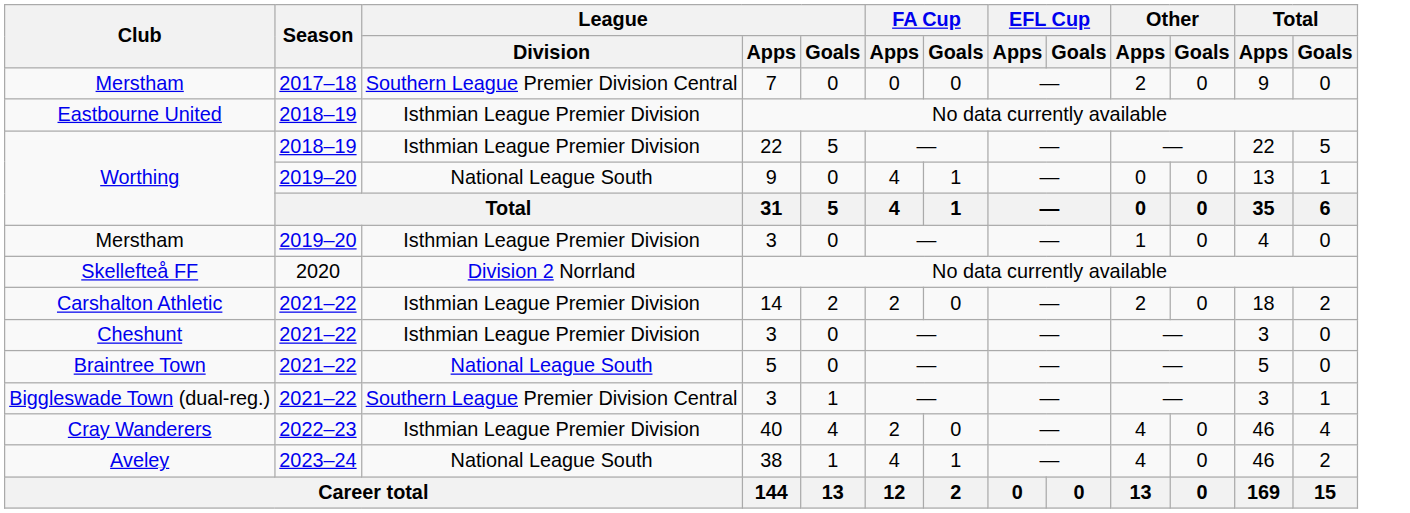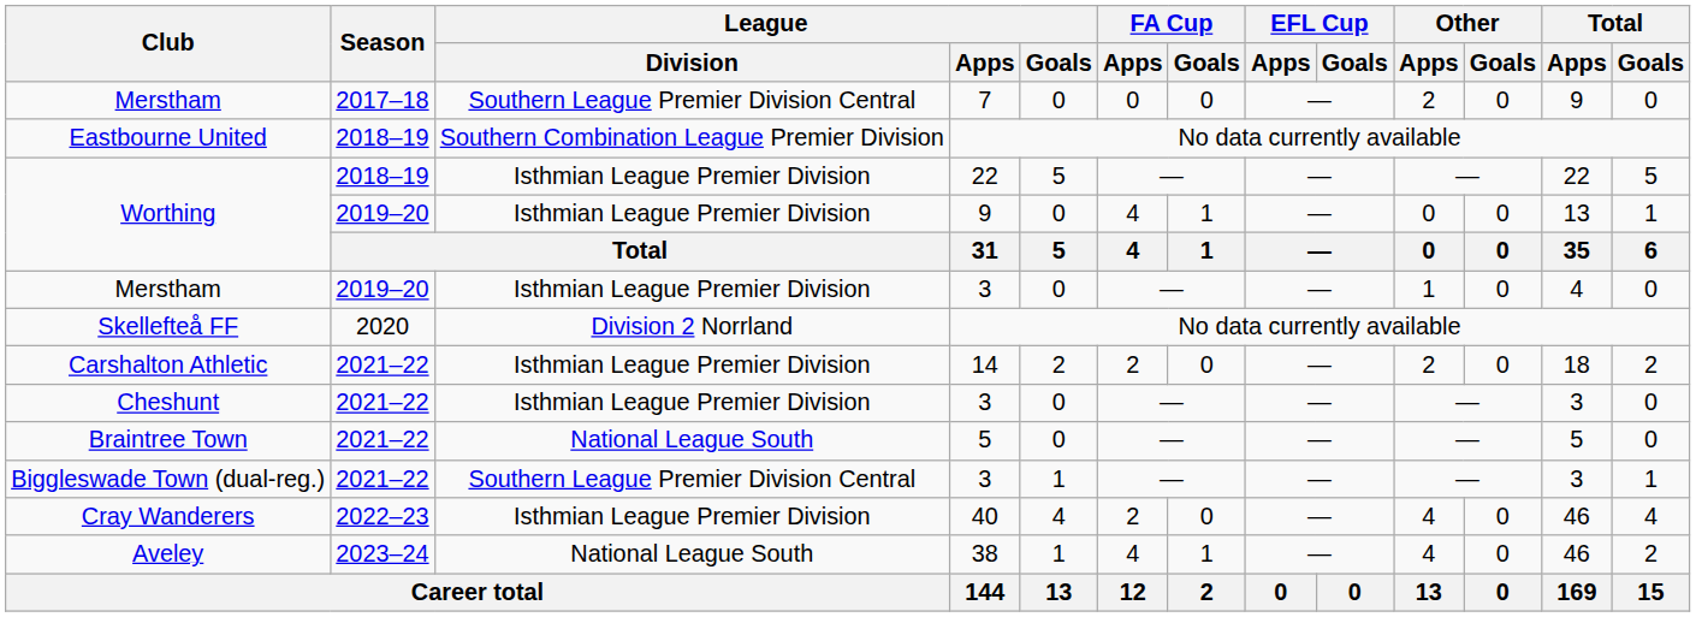 <table class="wikitable" style="text-align:center">
 <tr>
 <th rowspan="2">Club</th>
 <th rowspan="2">Season</th>
 <th colspan="3">League</th>
 <th colspan="2"><a href='#'>FA Cup</a></th>
 <th colspan="2"><a href='#'>EFL Cup</a></th>
 <th colspan="2">Other</th>
 <th colspan="2">Total</th>
 </tr>
 <tr>
 <th>Division</th>
 <th>Apps</th>
 <th>Goals</th>
 <th>Apps</th>
 <th>Goals</th>
 <th>Apps</th>
 <th>Goals</th>
 <th>Apps</th>
 <th>Goals</th>
 <th>Apps</th>
 <th>Goals</th>
 </tr>
 <tr>
 <td><a href='#'>Merstham</a></td>
 <td><a href='#'>2017–18</a></td>
 <td><a href='#'>Southern League</a> Premier Division Central</td>
 <td>7</td>
 <td>0</td>
 <td>0</td>
 <td>0</td>
 <td colspan="2">—</td>
 <td>2</td>
 <td>0</td>
 <td>9</td>
 <td>0</td>
 </tr>
 <tr>
 <td><a href='#'>Eastbourne United</a></td>
 <td><a href='#'>2018–19</a></td>
-<td>Isthmian League Premier Division</td>
+<td><a href='#'>Southern Combination League</a> Premier Division</td>
 <td colspan="10">No data currently available</td>
 </tr>
 <tr>
 <td rowspan="3"><a href='#'>Worthing</a></td>
 <td><a href='#'>2018–19</a></td>
 <td>Isthmian League Premier Division</td>
 <td>22</td>
 <td>5</td>
 <td colspan="2">—</td>
 <td colspan="2">—</td>
 <td colspan="2">—</td>
 <td>22</td>
 <td>5</td>
 </tr>
 <tr>
 <td><a href='#'>2019–20</a></td>
-<td>National League South</td>
+<td>Isthmian League Premier Division</td>
 <td>9</td>
 <td>0</td>
 <td>4</td>
 <td>1</td>
 <td colspan="2">—</td>
 <td>0</td>
 <td>0</td>
 <td>13</td>
 <td>1</td>
 </tr>
 <tr>
 <th colspan="2">Total</th>
 <th>31</th>
 <th>5</th>
 <th>4</th>
 <th>1</th>
 <th colspan="2">—</th>
 <th>0</th>
 <th>0</th>
 <th>35</th>
 <th>6</th>
 </tr>
 <tr>
 <td>Merstham</td>
 <td><a href='#'>2019–20</a></td>
 <td>Isthmian League Premier Division</td>
 <td>3</td>
 <td>0</td>
 <td colspan="2">—</td>
 <td colspan="2">—</td>
 <td>1</td>
 <td>0</td>
 <td>4</td>
 <td>0</td>
 </tr>
 <tr>
 <td><a href='#'>Skellefteå FF</a></td>
 <td>2020</td>
 <td><a href='#'>Division 2</a> Norrland</td>
 <td colspan="10">No data currently available</td>
 </tr>
 <tr>
 <td><a href='#'>Carshalton Athletic</a></td>
 <td><a href='#'>2021–22</a></td>
 <td>Isthmian League Premier Division</td>
 <td>14</td>
 <td>2</td>
 <td>2</td>
 <td>0</td>
 <td colspan="2">—</td>
 <td>2</td>
 <td>0</td>
 <td>18</td>
 <td>2</td>
 </tr>
 <tr>
 <td><a href='#'>Cheshunt</a></td>
 <td><a href='#'>2021–22</a></td>
 <td>Isthmian League Premier Division</td>
 <td>3</td>
 <td>0</td>
 <td colspan="2">—</td>
 <td colspan="2">—</td>
 <td colspan="2">—</td>
 <td>3</td>
 <td>0</td>
 </tr>
 <tr>
 <td><a href='#'>Braintree Town</a></td>
 <td><a href='#'>2021–22</a></td>
 <td><a href='#'>National League South</a></td>
 <td>5</td>
 <td>0</td>
 <td colspan="2">—</td>
 <td colspan="2">—</td>
 <td colspan="2">—</td>
 <td>5</td>
 <td>0</td>
 </tr>
 <tr>
 <td><a href='#'>Biggleswade Town</a> (dual-reg.)</td>
 <td><a href='#'>2021–22</a></td>
 <td><a href='#'>Southern League</a> Premier Division Central</td>
 <td>3</td>
 <td>1</td>
 <td colspan="2">—</td>
 <td colspan="2">—</td>
 <td colspan="2">—</td>
 <td>3</td>
 <td>1</td>
 </tr>
 <tr>
 <td><a href='#'>Cray Wanderers</a></td>
 <td><a href='#'>2022–23</a></td>
 <td>Isthmian League Premier Division</td>
 <td>40</td>
 <td>4</td>
 <td>2</td>
 <td>0</td>
 <td colspan="2">—</td>
 <td>4</td>
 <td>0</td>
 <td>46</td>
 <td>4</td>
 </tr>
 <tr>
 <td><a href='#'>Aveley</a></td>
 <td><a href='#'>2023–24</a></td>
 <td>National League South</td>
 <td>38</td>
 <td>1</td>
 <td>4</td>
 <td>1</td>
 <td colspan="2">—</td>
 <td>4</td>
 <td>0</td>
 <td>46</td>
 <td>2</td>
 </tr>
 <tr>
 <th colspan=3>Career total</th>
 <th>144</th>
 <th>13</th>
 <th>12</th>
 <th>2</th>
 <th>0</th>
 <th>0</th>
 <th>13</th>
 <th>0</th>
 <th>169</th>
 <th>15</th>
 </tr>
 </table>
